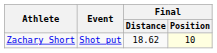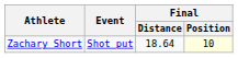 <table class=wikitable style="font-size:90%">
 <tr>
 <th rowspan="2">Athlete</th>
 <th rowspan="2">Event</th>
 <th colspan="2">Final</th>
 </tr>
 <tr style="font-size:95%">
 <th>Distance</th>
 <th>Position</th>
 </tr>
 <tr align=center>
 <td align=left><a href='#'>Zachary Short</a></td>
 <td align=left><a href='#'>Shot put</a></td>
-<td>18.62</td>
+<td>18.64</td>
 <td style="background: lightyellow;">10</td>
 </tr>
 </table>
